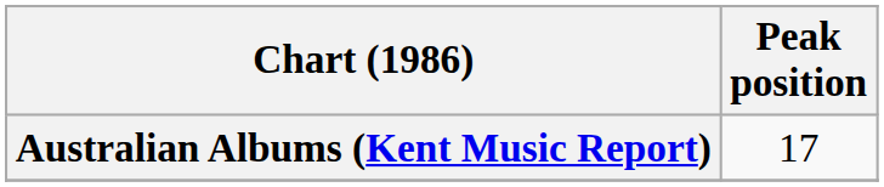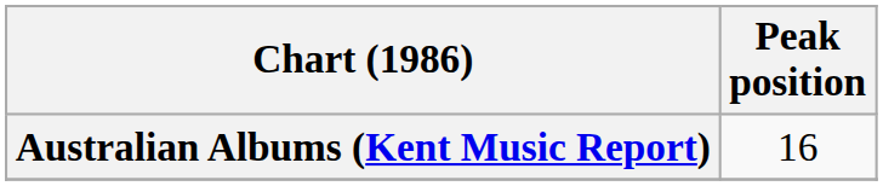 <table class="wikitable sortable plainrowheaders" style="text-align:center">
 <tr>
 <th>Chart (1986)</th>
 <th>Peak<br>position</th>
 </tr>
 <tr>
 <th scope="row">Australian Albums (<a href='#'>Kent Music Report</a>)</th>
-<td>17</td>
+<td>16</td>
 </tr>
 <tr>
 </tr>
 <tr>
 </tr>
 <tr>
 </tr>
 <tr>
 </tr>
 <tr>
 </tr>
 <tr>
 </tr>
 <tr>
 </tr>
 <tr>
 </tr>
 </table>
